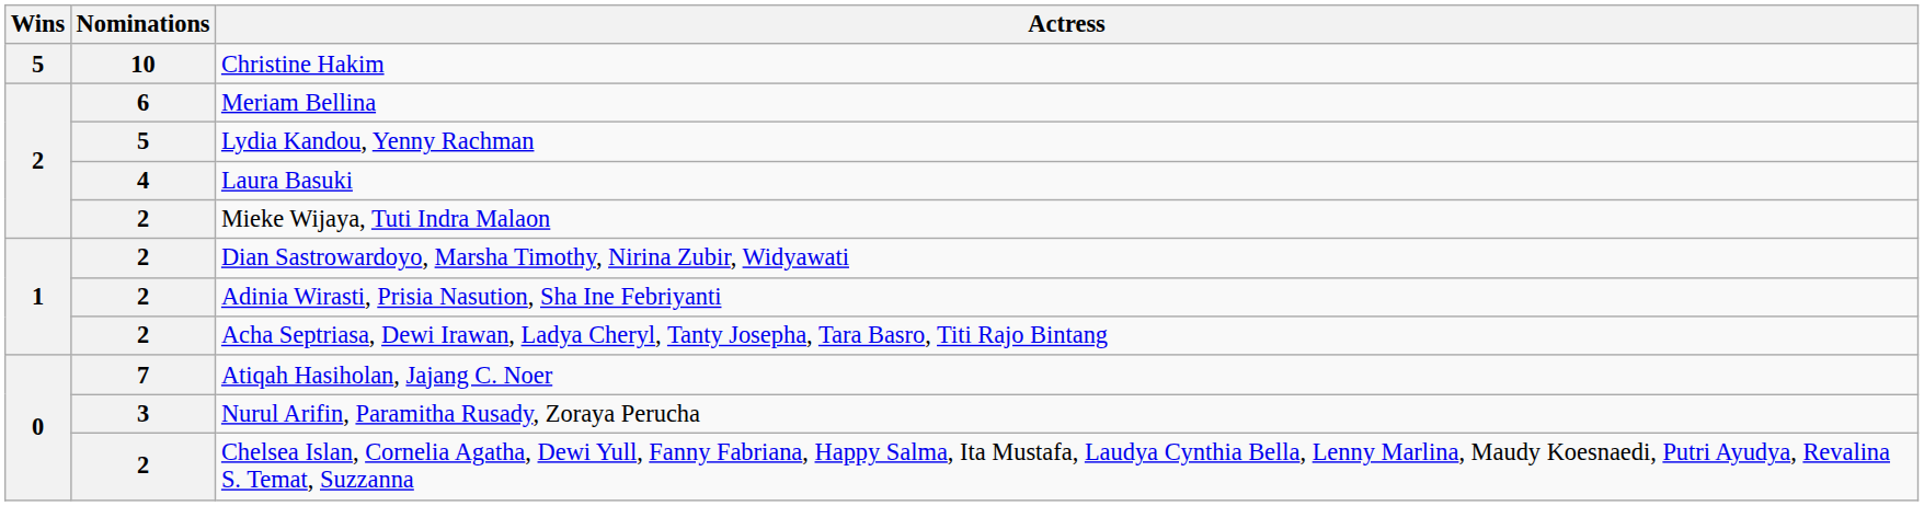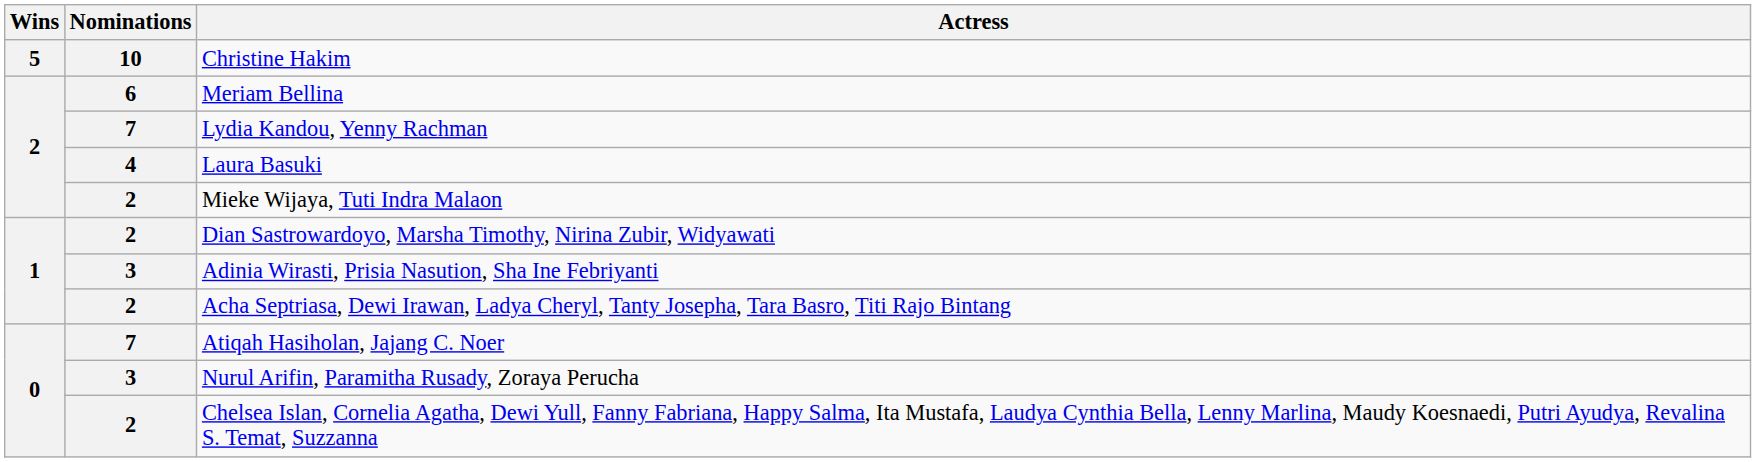 <table class="wikitable" style="text-align: left;" cellpadding="4" border="1">
 <tr>
 <th>Wins</th>
 <th scope="col" width="55">Nominations</th>
 <th>Actress</th>
 </tr>
 <tr>
 <th>5</th>
 <th scope="row" style="text-align:center;">10</th>
 <td><a href='#'>Christine Hakim</a></td>
 </tr>
 <tr>
 <th rowspan="4">2</th>
 <th>6</th>
 <td><a href='#'>Meriam Bellina</a></td>
 </tr>
 <tr>
-<th>5</th>
+<th>7</th>
 <td><a href='#'>Lydia Kandou</a>, <a href='#'>Yenny Rachman</a></td>
 </tr>
 <tr>
 <th scope="row" style="text-align:center;">4</th>
 <td><a href='#'>Laura Basuki</a></td>
 </tr>
 <tr>
 <th>2</th>
 <td>Mieke Wijaya, <a href='#'>Tuti Indra Malaon</a></td>
 </tr>
 <tr>
 <th rowspan="3">1</th>
 <th>2</th>
 <td><a href='#'>Dian Sastrowardoyo</a>, <a href='#'>Marsha Timothy</a>, <a href='#'>Nirina Zubir</a>, <a href='#'>Widyawati</a></td>
 </tr>
 <tr>
-<th>2</th>
+<th>3</th>
 <td><a href='#'>Adinia Wirasti</a>, <a href='#'>Prisia Nasution</a>, <a href='#'>Sha Ine Febriyanti</a></td>
 </tr>
 <tr>
 <th>2</th>
 <td><a href='#'>Acha Septriasa</a>, <a href='#'>Dewi Irawan</a>, <a href='#'>Ladya Cheryl</a>, <a href='#'>Tanty Josepha</a>, <a href='#'>Tara Basro</a>, <a href='#'>Titi Rajo Bintang</a></td>
 </tr>
 <tr>
 <th rowspan="3">0</th>
 <th>7</th>
 <td><a href='#'>Atiqah Hasiholan</a>, <a href='#'>Jajang C. Noer</a></td>
 </tr>
 <tr>
 <th>3</th>
 <td><a href='#'>Nurul Arifin</a>, <a href='#'>Paramitha Rusady</a>, Zoraya Perucha</td>
 </tr>
 <tr>
 <th>2</th>
 <td><a href='#'>Chelsea Islan</a>, <a href='#'>Cornelia Agatha</a>, <a href='#'>Dewi Yull</a>, <a href='#'>Fanny Fabriana</a>, <a href='#'>Happy Salma</a>, Ita Mustafa, <a href='#'>Laudya Cynthia Bella</a>, <a href='#'>Lenny Marlina</a>, Maudy Koesnaedi, <a href='#'>Putri Ayudya</a>, <a href='#'>Revalina S. Temat</a>, <a href='#'>Suzzanna</a></td>
 </tr>
 </table>
